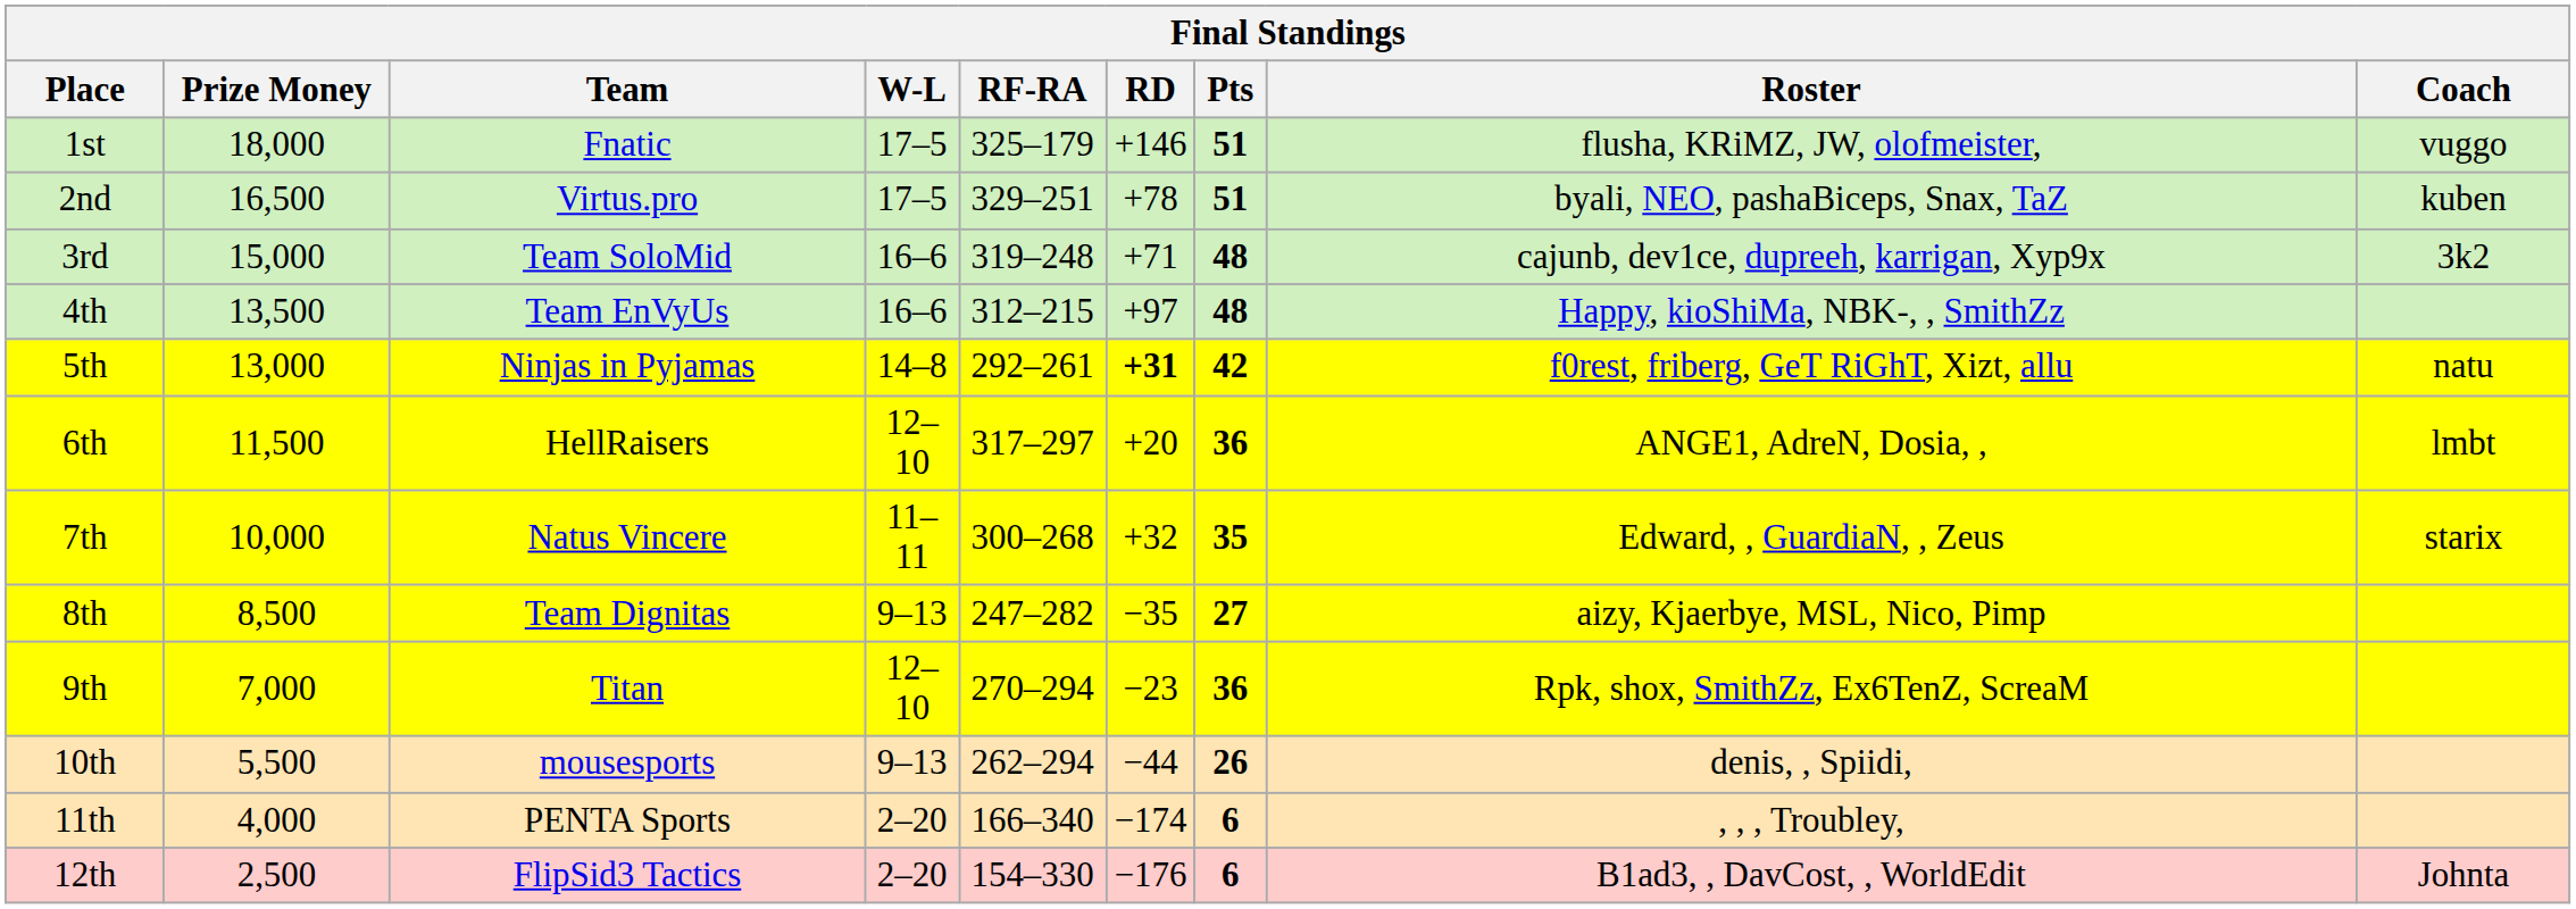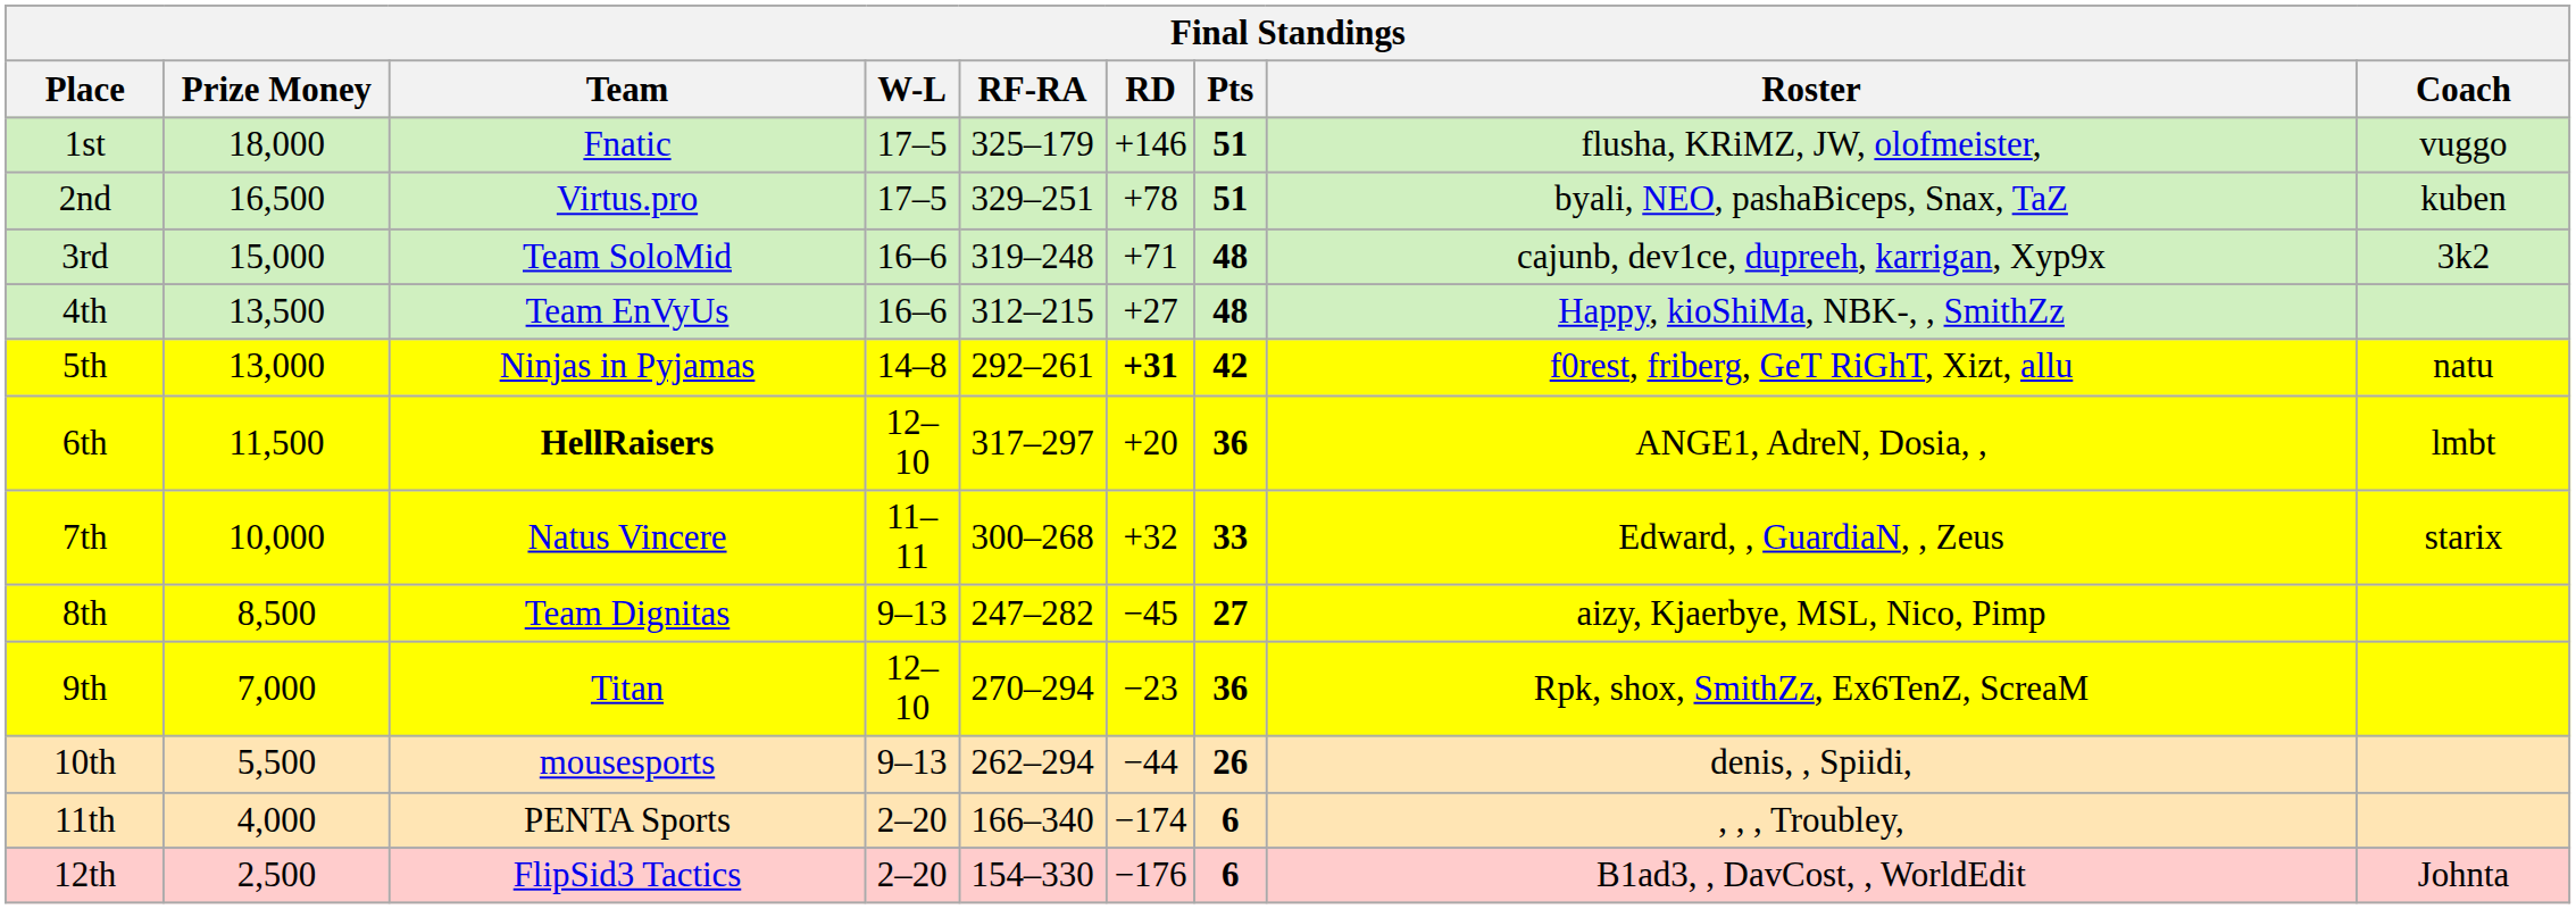 <table class="wikitable" style="text-align: center;">
 <tr>
 <th colspan=9>Final Standings</th>
 </tr>
 <tr>
 <th width="65px">Place</th>
 <th width="95">Prize Money</th>
 <th width="210">Team</th>
 <th width="35px">W-L</th>
 <th width="60px">RF-RA</th>
 <th width="30px">RD</th>
 <th width="25px">Pts</th>
 <th width="490px">Roster</th>
 <th width="90px">Coach</th>
 </tr>
 <tr style="background: #D0F0C0;">
 <td>1st</td>
 <td>18,000</td>
 <td><a href='#'>Fnatic</a></td>
 <td>17–5</td>
 <td>325–179</td>
 <td>+146</td>
 <td><strong>51</strong></td>
 <td>flusha, KRiMZ, JW, <a href='#'>olofmeister</a>, </td>
 <td>vuggo</td>
 </tr>
 <tr style="background: #D0F0C0;">
 <td>2nd</td>
 <td>16,500</td>
 <td><a href='#'>Virtus.pro</a></td>
 <td>17–5</td>
 <td>329–251</td>
 <td>+78</td>
 <td><strong>51</strong></td>
 <td>byali, <a href='#'>NEO</a>, pashaBiceps, Snax, <a href='#'>TaZ</a></td>
 <td>kuben</td>
 </tr>
 <tr style="background: #D0F0C0;">
 <td>3rd</td>
 <td>15,000</td>
 <td><a href='#'>Team SoloMid</a></td>
 <td>16–6</td>
 <td>319–248</td>
 <td>+71</td>
 <td><strong>48</strong></td>
 <td>cajunb, dev1ce, <a href='#'>dupreeh</a>, <a href='#'>karrigan</a>, Xyp9x</td>
 <td>3k2</td>
 </tr>
 <tr style="background: #D0F0C0;">
 <td>4th</td>
 <td>13,500</td>
 <td><a href='#'>Team EnVyUs</a></td>
 <td>16–6</td>
 <td>312–215</td>
-<td>+97</td>
+<td>+27</td>
 <td><strong>48</strong></td>
 <td><a href='#'>Happy</a>, <a href='#'>kioShiMa</a>, NBK-, , <a href='#'>SmithZz</a></td>
 <td></td>
 </tr>
 <tr style="background: #FFFF00;">
 <td>5th</td>
 <td>13,000</td>
 <td><a href='#'>Ninjas in Pyjamas</a></td>
 <td>14–8</td>
 <td>292–261</td>
 <td><strong>+31</strong></td>
 <td><strong>42</strong></td>
 <td><a href='#'>f0rest</a>, <a href='#'>friberg</a>, <a href='#'>GeT RiGhT</a>, Xizt, <a href='#'>allu</a></td>
 <td>natu</td>
 </tr>
 <tr style="background: #FFFF00;">
 <td>6th</td>
 <td>11,500</td>
-<td>HellRaisers</td>
+<td><strong>HellRaisers</strong></td>
 <td>12–10</td>
 <td>317–297</td>
 <td>+20</td>
 <td><strong>36</strong></td>
 <td>ANGE1, AdreN, Dosia, , </td>
 <td>lmbt</td>
 </tr>
 <tr style="background: #FFFF00;">
 <td>7th</td>
 <td>10,000</td>
 <td><a href='#'>Natus Vincere</a></td>
 <td>11–11</td>
 <td>300–268</td>
 <td>+32</td>
-<td><strong>35</strong></td>
+<td><strong>33</strong></td>
 <td>Edward, , <a href='#'>GuardiaN</a>, , Zeus</td>
 <td>starix</td>
 </tr>
 <tr style="background: #FFFF00;">
 <td>8th</td>
 <td>8,500</td>
 <td><a href='#'>Team Dignitas</a></td>
 <td>9–13</td>
 <td>247–282</td>
-<td>−35</td>
+<td>−45</td>
 <td><strong>27</strong></td>
 <td>aizy, Kjaerbye, MSL, Nico, Pimp</td>
 <td></td>
 </tr>
 <tr style="background: #FFFF00;">
 <td>9th</td>
 <td>7,000</td>
 <td><a href='#'>Titan</a></td>
 <td>12–10</td>
 <td>270–294</td>
 <td>−23</td>
 <td><strong>36</strong></td>
 <td>Rpk, shox, <a href='#'>SmithZz</a>, Ex6TenZ, ScreaM</td>
 <td></td>
 </tr>
 <tr style="background: #FFE5B4;">
 <td>10th</td>
 <td>5,500</td>
 <td><a href='#'>mousesports</a></td>
 <td>9–13</td>
 <td>262–294</td>
 <td>−44</td>
 <td><strong>26</strong></td>
 <td>denis,  , Spiidi, </td>
 <td></td>
 </tr>
 <tr style="background: #FFE5B4;">
 <td>11th</td>
 <td>4,000</td>
 <td>PENTA Sports</td>
 <td>2–20</td>
 <td>166–340</td>
 <td>−174</td>
 <td><strong>6</strong></td>
 <td>, , , Troubley, </td>
 <td></td>
 </tr>
 <tr style="background: #FFCCCC;">
 <td>12th</td>
 <td>2,500</td>
 <td><a href='#'>FlipSid3 Tactics</a></td>
 <td>2–20</td>
 <td>154–330</td>
 <td>−176</td>
 <td><strong>6</strong></td>
 <td>B1ad3, , DavCost, , WorldEdit</td>
 <td>Johnta</td>
 </tr>
 </table>
